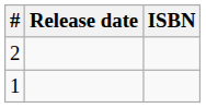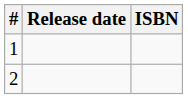 <table class="wikitable">
 <tr>
 <th>#</th>
 <th>Release date</th>
 <th>ISBN</th>
 </tr>
 <tr>
+<td>1</td>
+<td></td>
+<td></td>
+</tr>
+<tr>
 <td>2</td>
 <td></td>
 <td></td>
 </tr>
-<tr>
-<td>1</td>
-<td></td>
-<td></td>
-</tr>
 </table>
